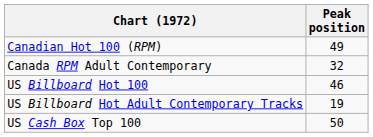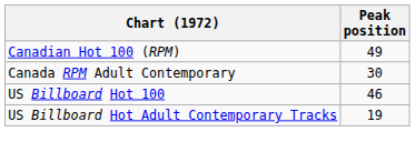 <table class="wikitable sortable">
 <tr>
 <th align="left">Chart (1972)</th>
 <th align="left">Peak<br>position</th>
 </tr>
 <tr>
 <td><a href='#'>Canadian Hot 100</a> (<em>RPM</em>)</td>
 <td align="center">49</td>
 </tr>
 <tr>
 <td>Canada <em><a href='#'>RPM</a></em> Adult Contemporary</td>
-<td align="center">32</td>
+<td align="center">30</td>
 </tr>
 <tr>
 <td align="left">US <em><a href='#'>Billboard</a></em> <a href='#'>Hot 100</a></td>
 <td style="text-align:center;">46</td>
 </tr>
 <tr>
 <td align="left">US <em>Billboard</em> <a href='#'>Hot Adult Contemporary Tracks</a></td>
 <td style="text-align:center;">19</td>
 </tr>
-<tr>
-<td align="left">US <em><a href='#'>Cash Box</a></em> Top 100</td>
-<td align="center">50</td>
-</tr>
 </table>
